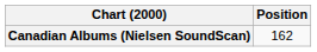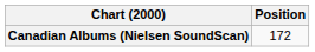 <table class="wikitable plainrowheaders" style="text-align:center">
 <tr>
 <th>Chart (2000)</th>
 <th>Position</th>
 </tr>
 <tr>
 <th scope="row">Canadian Albums (Nielsen SoundScan)</th>
-<td>162</td>
+<td>172</td>
 </tr>
 </table>
